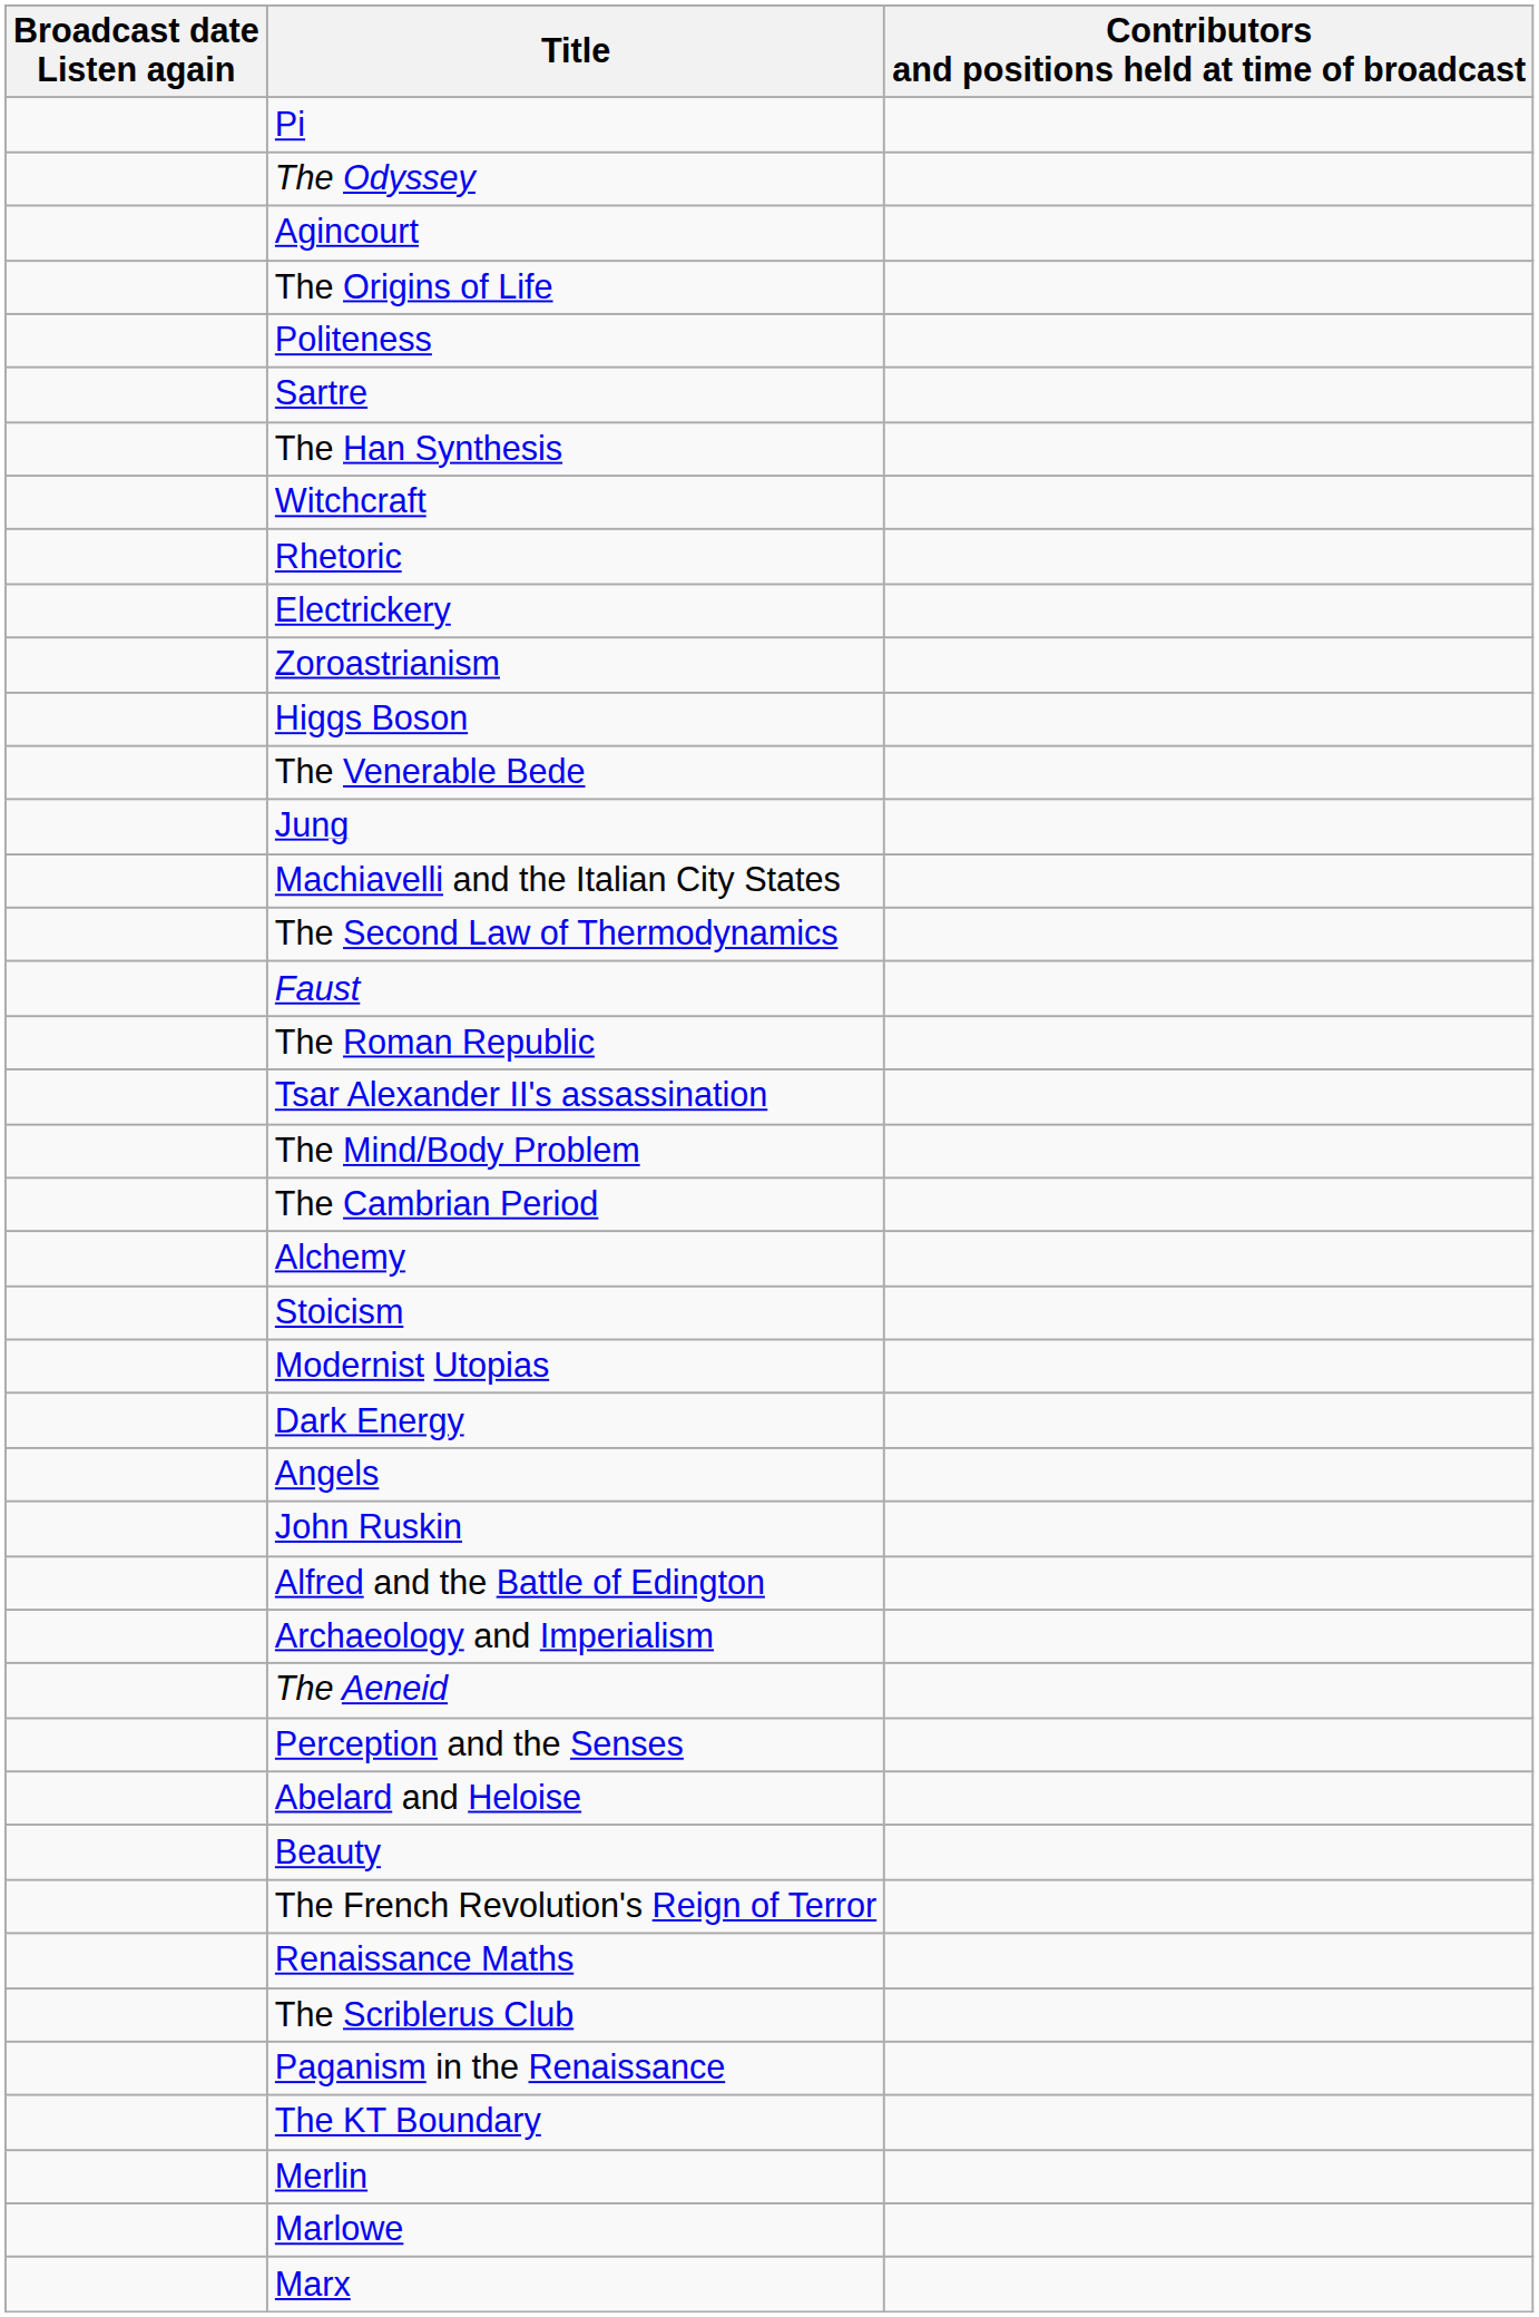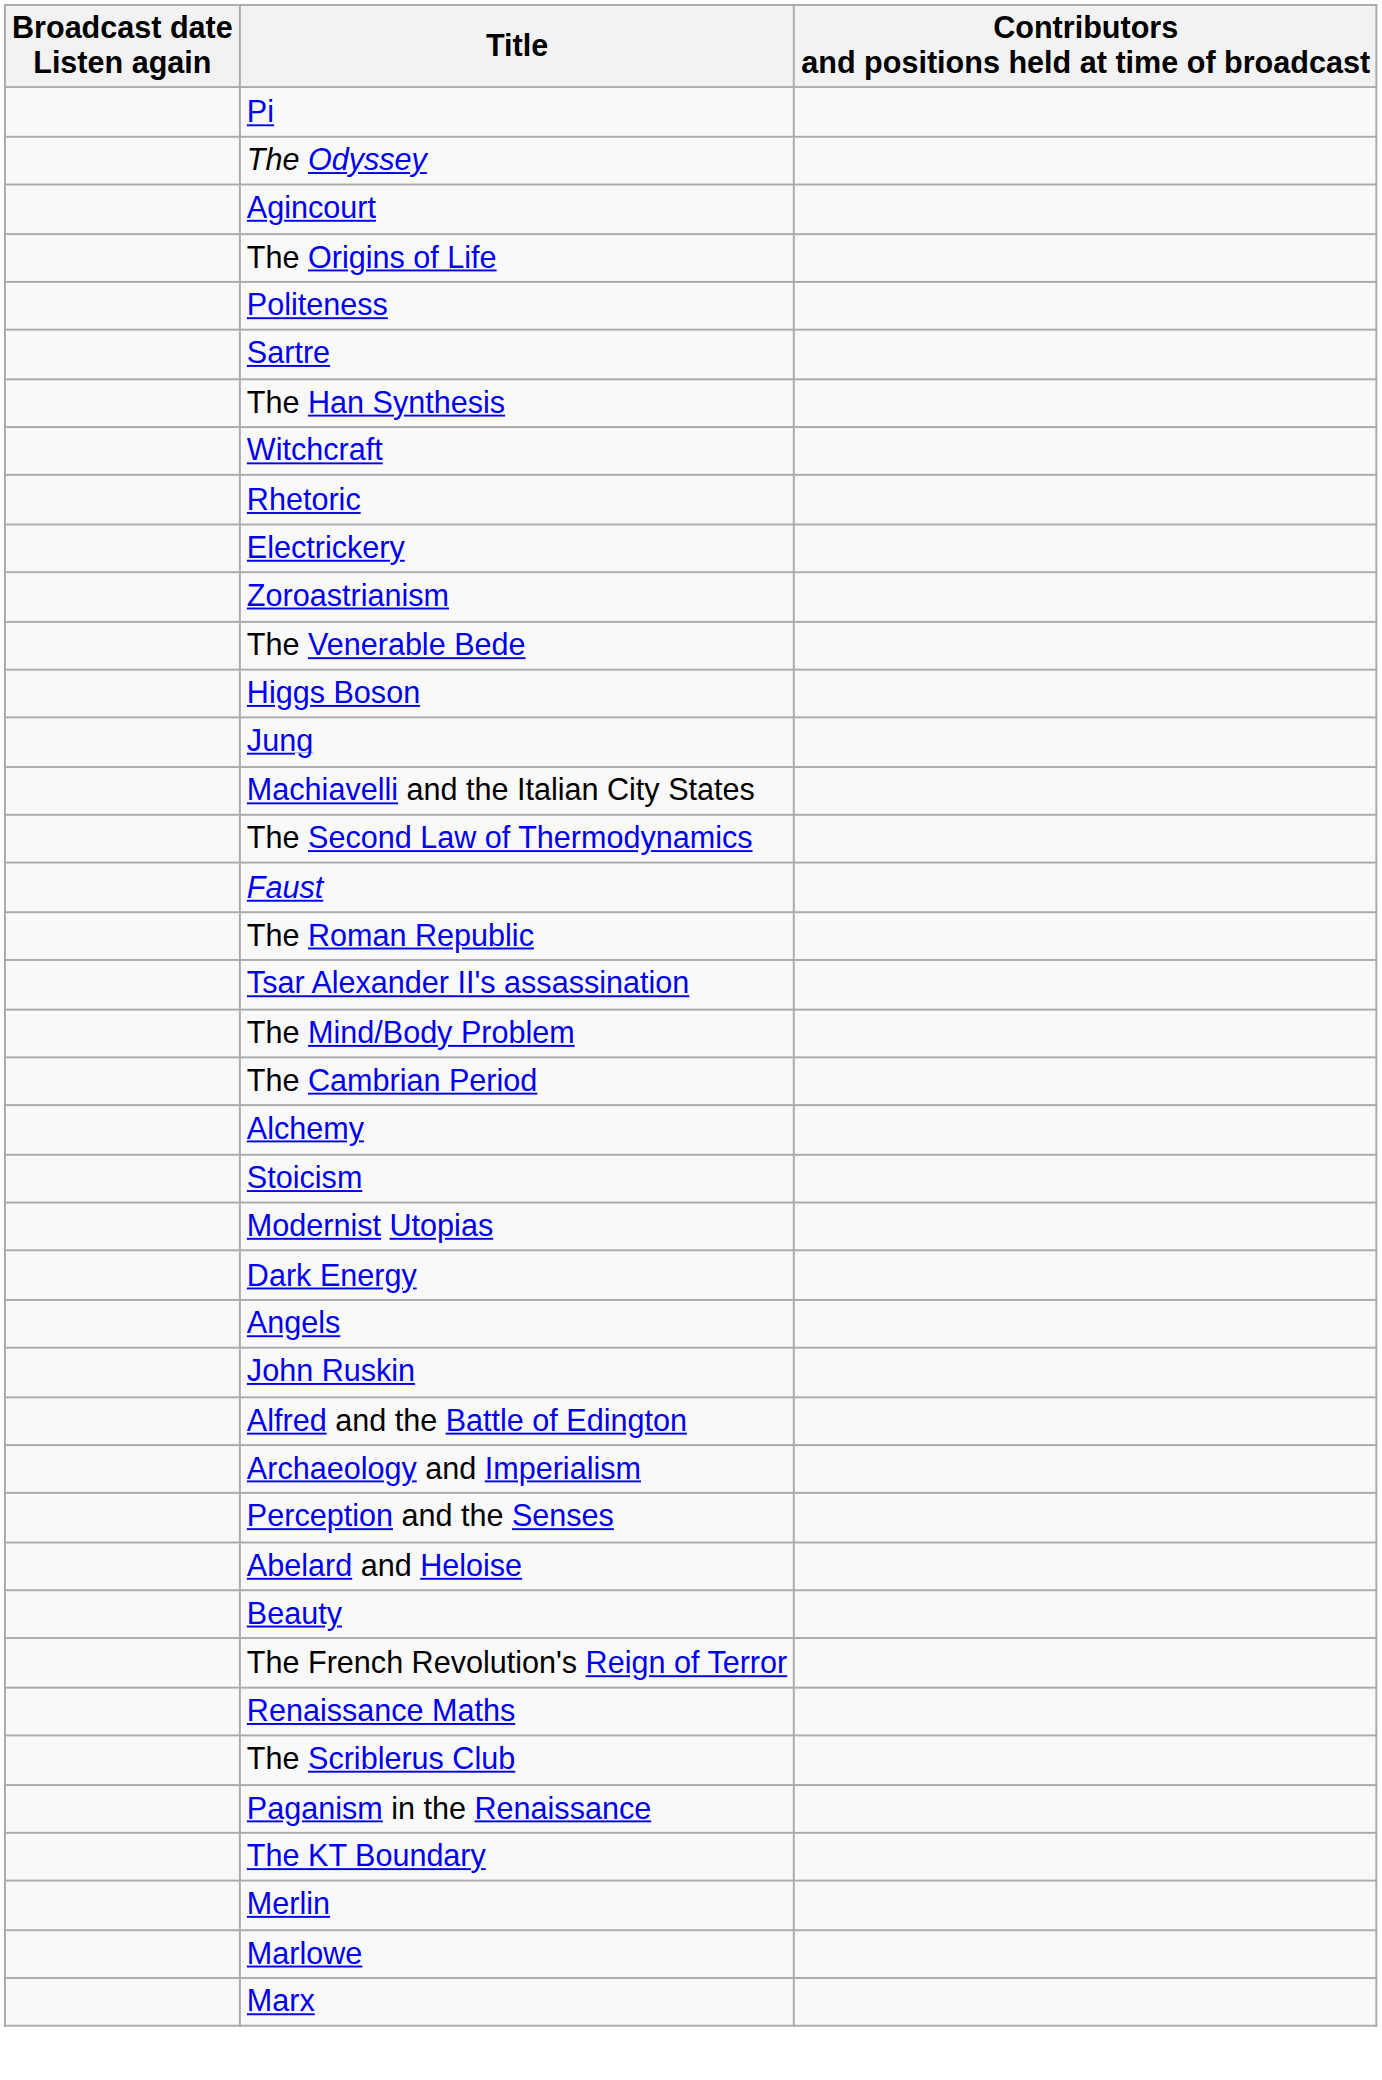 <table class="wikitable">
 <tr>
 <th>Broadcast date <br> Listen again</th>
 <th>Title</th>
 <th>Contributors <br> and positions held at time of broadcast</th>
 </tr>
 <tr>
 <td></td>
 <td><a href='#'>Pi</a></td>
 <td></td>
 </tr>
 <tr>
 <td></td>
 <td><em>The <a href='#'>Odyssey</a></em></td>
 <td></td>
 </tr>
 <tr>
 <td></td>
 <td><a href='#'>Agincourt</a></td>
 <td></td>
 </tr>
 <tr>
 <td></td>
 <td>The <a href='#'>Origins of Life</a></td>
 <td></td>
 </tr>
 <tr>
 <td></td>
 <td><a href='#'>Politeness</a></td>
 <td></td>
 </tr>
 <tr>
 <td></td>
 <td><a href='#'>Sartre</a></td>
 <td></td>
 </tr>
 <tr>
 <td></td>
 <td>The <a href='#'>Han Synthesis</a></td>
 <td></td>
 </tr>
 <tr>
 <td></td>
 <td><a href='#'>Witchcraft</a></td>
 <td></td>
 </tr>
 <tr>
 <td></td>
 <td><a href='#'>Rhetoric</a></td>
 <td></td>
 </tr>
 <tr>
 <td></td>
 <td><a href='#'>Electrickery</a></td>
 <td></td>
 </tr>
 <tr>
 <td></td>
 <td><a href='#'>Zoroastrianism</a></td>
 <td></td>
 </tr>
 <tr>
 <td></td>
-<td><a href='#'>Higgs Boson</a></td>
+<td>The <a href='#'>Venerable Bede</a></td>
 <td></td>
 </tr>
 <tr>
 <td></td>
-<td>The <a href='#'>Venerable Bede</a></td>
+<td><a href='#'>Higgs Boson</a></td>
 <td></td>
 </tr>
 <tr>
 <td></td>
 <td><a href='#'>Jung</a></td>
 <td></td>
 </tr>
 <tr>
 <td></td>
 <td><a href='#'>Machiavelli</a> and the Italian City States</td>
 <td></td>
 </tr>
 <tr>
 <td></td>
 <td>The <a href='#'>Second Law of Thermodynamics</a></td>
 <td></td>
 </tr>
 <tr>
 <td></td>
 <td><em><a href='#'>Faust</a></em></td>
 <td></td>
 </tr>
 <tr>
 <td></td>
 <td>The <a href='#'>Roman Republic</a></td>
 <td></td>
 </tr>
 <tr>
 <td></td>
 <td><a href='#'>Tsar Alexander II's assassination</a></td>
 <td></td>
 </tr>
 <tr>
 <td></td>
 <td>The <a href='#'>Mind/Body Problem</a></td>
 <td></td>
 </tr>
 <tr>
 <td></td>
 <td>The <a href='#'>Cambrian Period</a></td>
 <td></td>
 </tr>
 <tr>
 <td></td>
 <td><a href='#'>Alchemy</a></td>
 <td></td>
 </tr>
 <tr>
 <td></td>
 <td><a href='#'>Stoicism</a></td>
 <td></td>
 </tr>
 <tr>
 <td></td>
 <td><a href='#'>Modernist</a> <a href='#'>Utopias</a></td>
 <td></td>
 </tr>
 <tr>
 <td></td>
 <td><a href='#'>Dark Energy</a></td>
 <td></td>
 </tr>
 <tr>
 <td></td>
 <td><a href='#'>Angels</a></td>
 <td></td>
 </tr>
 <tr>
 <td></td>
 <td><a href='#'>John Ruskin</a></td>
 <td></td>
 </tr>
 <tr>
 <td></td>
 <td><a href='#'>Alfred</a> and the <a href='#'>Battle of Edington</a></td>
 <td></td>
 </tr>
 <tr>
 <td></td>
 <td><a href='#'>Archaeology</a> and <a href='#'>Imperialism</a></td>
 <td></td>
 </tr>
 <tr>
 <td></td>
-<td><em>The <a href='#'>Aeneid</a></em></td>
-<td></td>
-</tr>
-<tr>
-<td></td>
 <td><a href='#'>Perception</a> and the <a href='#'>Senses</a></td>
 <td></td>
 </tr>
 <tr>
 <td></td>
 <td><a href='#'>Abelard</a> and <a href='#'>Heloise</a></td>
 <td></td>
 </tr>
 <tr>
 <td></td>
 <td><a href='#'>Beauty</a></td>
 <td></td>
 </tr>
 <tr>
 <td></td>
 <td>The French Revolution's <a href='#'>Reign of Terror</a></td>
 <td></td>
 </tr>
 <tr>
 <td></td>
 <td><a href='#'>Renaissance Maths</a></td>
 <td></td>
 </tr>
 <tr>
 <td></td>
 <td>The <a href='#'>Scriblerus Club</a></td>
 <td></td>
 </tr>
 <tr>
 <td></td>
 <td><a href='#'>Paganism</a> in the <a href='#'>Renaissance</a></td>
 <td></td>
 </tr>
 <tr>
 <td></td>
 <td><a href='#'>The KT Boundary</a></td>
 <td></td>
 </tr>
 <tr>
 <td></td>
 <td><a href='#'>Merlin</a></td>
 <td></td>
 </tr>
 <tr>
 <td></td>
 <td><a href='#'>Marlowe</a></td>
 <td></td>
 </tr>
 <tr>
 <td></td>
 <td><a href='#'>Marx</a></td>
 <td></td>
 </tr>
 </table>
